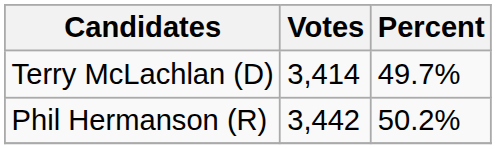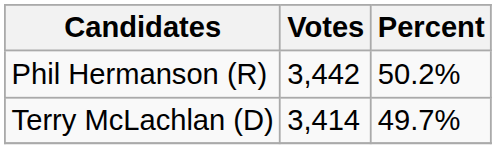 <table class="wikitable">
 <tr>
 <th>Candidates</th>
 <th>Votes</th>
 <th>Percent</th>
 </tr>
 <tr>
+<td>Phil Hermanson (R)</td>
+<td>3,442</td>
+<td>50.2%</td>
+</tr>
+<tr>
 <td>Terry McLachlan (D)</td>
 <td>3,414</td>
 <td>49.7%</td>
 </tr>
 <tr>
-<td>Phil Hermanson (R)</td>
-<td>3,442</td>
-<td>50.2%</td>
-</tr>
-<tr>
 </tr>
 </table>
